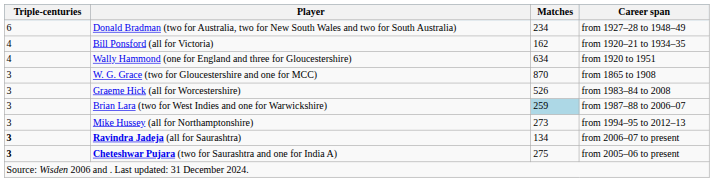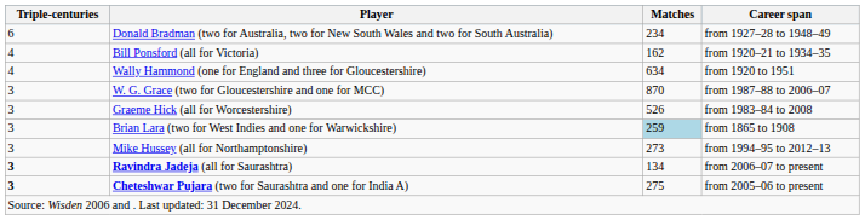 <table class="wikitable" style="width:90%;">
 <tr style="background:#87cefa;">
 <th>Triple-centuries</th>
 <th>Player</th>
 <th>Matches</th>
 <th>Career span</th>
 </tr>
 <tr>
 <td>6</td>
 <td><a href='#'>Donald Bradman</a> (two for Australia, two for New South Wales and two for South Australia)</td>
 <td>234</td>
 <td>from 1927–28 to 1948–49</td>
 </tr>
 <tr>
 <td>4</td>
 <td><a href='#'>Bill Ponsford</a> (all for Victoria)</td>
 <td>162</td>
 <td>from 1920–21 to 1934–35</td>
 </tr>
 <tr>
 <td>4</td>
 <td><a href='#'>Wally Hammond</a> (one for England and three for Gloucestershire)</td>
 <td>634</td>
 <td>from 1920 to 1951</td>
 </tr>
 <tr>
 <td>3</td>
 <td><a href='#'>W. G. Grace</a> (two for Gloucestershire and one for MCC)</td>
 <td>870</td>
-<td>from 1865 to 1908</td>
+<td>from 1987–88 to 2006–07</td>
 </tr>
 <tr>
 <td>3</td>
 <td><a href='#'>Graeme Hick</a> (all for Worcestershire)</td>
 <td>526</td>
 <td>from 1983–84 to 2008</td>
 </tr>
 <tr>
 <td>3</td>
 <td><a href='#'>Brian Lara</a> (two for West Indies and one for Warwickshire)</td>
 <td style="background: lightblue;">259</td>
-<td>from 1987–88 to 2006–07</td>
+<td>from 1865 to 1908</td>
 </tr>
 <tr>
 <td>3</td>
 <td><a href='#'>Mike Hussey</a> (all for Northamptonshire)</td>
 <td>273</td>
 <td>from 1994–95 to 2012–13</td>
 </tr>
 <tr>
 <td><strong>3</strong></td>
 <td><strong><a href='#'>Ravindra Jadeja</a></strong> (all for Saurashtra)</td>
 <td>134</td>
 <td>from 2006–07 to present</td>
 </tr>
 <tr>
 <td><strong>3</strong></td>
 <td><strong><a href='#'>Cheteshwar Pujara</a></strong> (two for Saurashtra and one for India A)</td>
 <td>275</td>
 <td>from 2005–06 to present</td>
 </tr>
 <tr>
 <td colspan=4>Source: <em>Wisden</em> 2006 and . Last updated: 31 December 2024.</td>
 </tr>
 </table>
